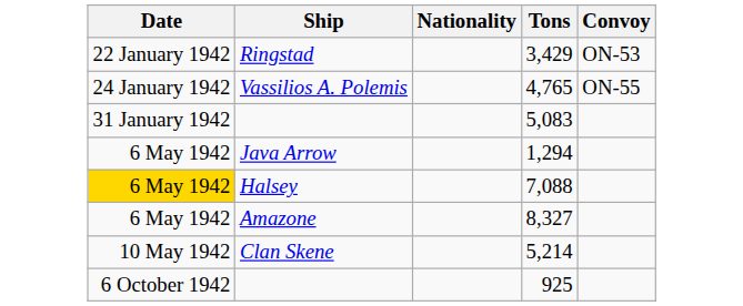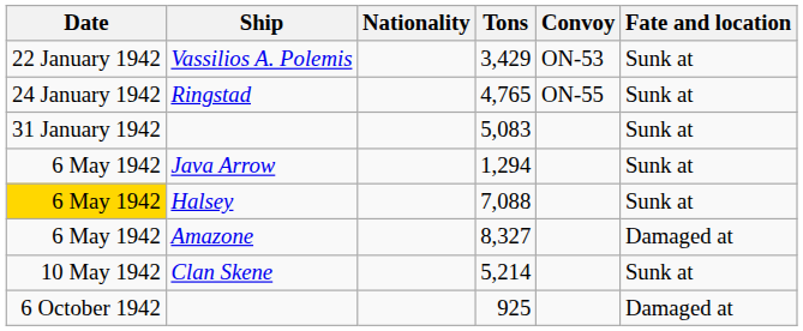 <table class="wikitable" style="margin: 1em auto 1em auto;">
 <tr>
 <th>Date</th>
 <th>Ship</th>
 <th>Nationality</th>
 <th>Tons</th>
 <th>Convoy</th>
+<th>Fate and location</th>
 </tr>
 <tr>
 <td align="right">22 January 1942</td>
-<td align="left"><a href='#'><em>Ringstad</em></a></td>
+<td align="left"><a href='#'><em>Vassilios A. Polemis</em></a></td>
 <td align="left"></td>
 <td align="right">3,429</td>
 <td align="left">ON-53</td>
+<td align="left">Sunk at </td>
 </tr>
 <tr>
 <td align="right">24 January 1942</td>
-<td align="left"><a href='#'><em>Vassilios A. Polemis</em></a></td>
+<td align="left"><a href='#'><em>Ringstad</em></a></td>
 <td align="left"></td>
 <td align="right">4,765</td>
 <td align="left">ON-55</td>
+<td align="left">Sunk at </td>
 </tr>
 <tr>
 <td align="right">31 January 1942</td>
 <td align="left"></td>
 <td align="left"></td>
 <td align="right">5,083</td>
 <td align="left"></td>
+<td align="left">Sunk at </td>
 </tr>
 <tr>
 <td align="right">6 May 1942</td>
 <td align="left"><a href='#'><em>Java Arrow</em></a></td>
 <td align="left"></td>
 <td align="right">1,294</td>
 <td align="left"></td>
+<td align="left">Sunk at </td>
 </tr>
 <tr>
 <td align="right" style="background: gold;">6 May 1942</td>
 <td align="left"><a href='#'><em>Halsey</em></a></td>
 <td align="left"></td>
 <td align="right">7,088</td>
 <td align="left"></td>
+<td align="left">Sunk at </td>
 </tr>
 <tr>
 <td align="right">6 May 1942</td>
 <td align="left"><a href='#'><em>Amazone</em></a></td>
 <td align="left"></td>
 <td align="right">8,327</td>
 <td align="left"></td>
+<td align="left">Damaged at </td>
 </tr>
 <tr>
 <td align="right">10 May 1942</td>
 <td align="left"><a href='#'><em>Clan Skene</em></a></td>
 <td align="left"></td>
 <td align="right">5,214</td>
 <td align="left"></td>
+<td align="left">Sunk at </td>
 </tr>
 <tr>
 <td align="right">6 October 1942</td>
 <td align="left"></td>
 <td align="left"></td>
 <td align="right">925</td>
 <td align="left"></td>
+<td align="left">Damaged at </td>
 </tr>
 </table>
